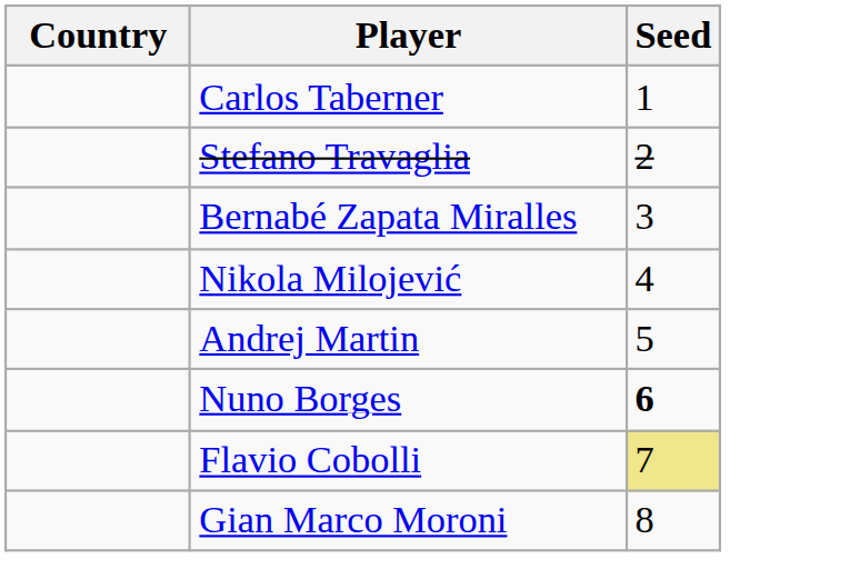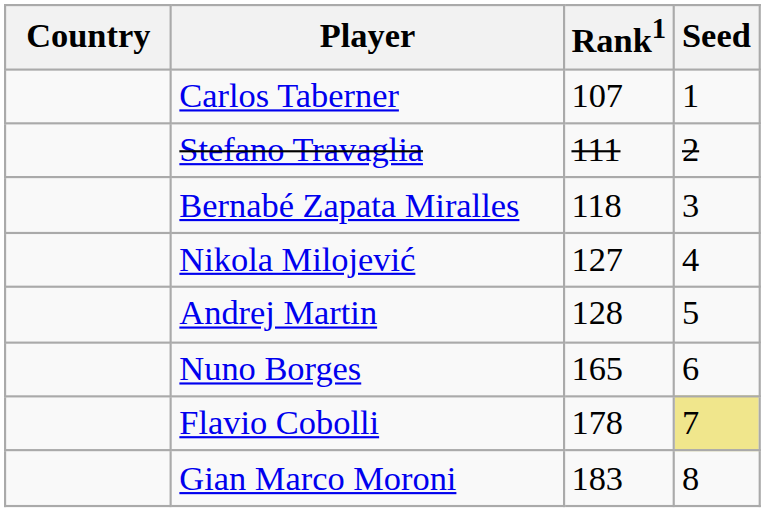 <table class="sortable wikitable">
 <tr>
 <th width="70">Country</th>
 <th width="175">Player</th>
+<th>Rank<sup>1</sup></th>
 <th>Seed</th>
 </tr>
 <tr>
 <td></td>
 <td><a href='#'>Carlos Taberner</a></td>
+<td>107</td>
 <td>1</td>
 </tr>
 <tr>
 <td><s></s></td>
 <td><s><a href='#'>Stefano Travaglia</a></s></td>
+<td><s>111</s></td>
 <td><s>2</s></td>
 </tr>
 <tr>
 <td></td>
 <td><a href='#'>Bernabé Zapata Miralles</a></td>
+<td>118</td>
 <td>3</td>
 </tr>
 <tr>
 <td></td>
 <td><a href='#'>Nikola Milojević</a></td>
+<td>127</td>
 <td>4</td>
 </tr>
 <tr>
 <td></td>
 <td><a href='#'>Andrej Martin</a></td>
+<td>128</td>
 <td>5</td>
 </tr>
 <tr>
 <td></td>
 <td><a href='#'>Nuno Borges</a></td>
-<td><strong>6</strong></td>
+<td>165</td>
+<td>6</td>
 </tr>
 <tr>
 <td></td>
 <td><a href='#'>Flavio Cobolli</a></td>
+<td>178</td>
 <td style="background: khaki;">7</td>
 </tr>
 <tr>
 <td></td>
 <td><a href='#'>Gian Marco Moroni</a></td>
+<td>183</td>
 <td>8</td>
 </tr>
 </table>
